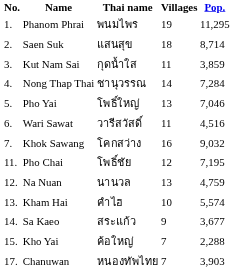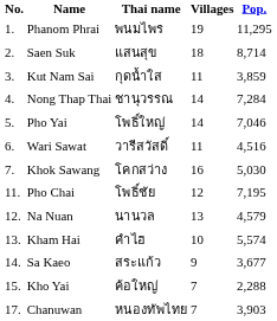 <table>
 <tr>
 <th>No.</th>
 <th>Name</th>
 <th>Thai name</th>
 <th>Villages</th>
 <th><a href='#'>Pop.</a></th>
 </tr>
 <tr>
 <td>1.</td>
 <td>Phanom Phrai</td>
 <td>พนมไพร</td>
 <td>19</td>
 <td>11,295</td>
 <td></td>
 </tr>
 <tr>
 <td>2.</td>
 <td>Saen Suk</td>
 <td>แสนสุข</td>
 <td>18</td>
 <td>8,714</td>
 <td></td>
 </tr>
 <tr>
 <td>3.</td>
 <td>Kut Nam Sai</td>
 <td>กุดน้ำใส</td>
 <td>11</td>
 <td>3,859</td>
 <td></td>
 </tr>
 <tr>
 <td>4.</td>
 <td>Nong Thap Thai</td>
 <td>ชานุวรรณ</td>
 <td>14</td>
 <td>7,284</td>
 <td></td>
 </tr>
 <tr>
 <td>5.</td>
 <td>Pho Yai</td>
 <td>โพธิ์ใหญ่</td>
-<td>13</td>
+<td>14</td>
 <td>7,046</td>
 <td></td>
 </tr>
 <tr>
 <td>6.</td>
 <td>Wari Sawat</td>
 <td>วารีสวัสดิ์</td>
 <td>11</td>
 <td>4,516</td>
 <td></td>
 </tr>
 <tr>
 <td>7.</td>
 <td>Khok Sawang</td>
 <td>โคกสว่าง</td>
 <td>16</td>
-<td>9,032</td>
+<td>5,030</td>
 <td></td>
 </tr>
 <tr>
 <td>11.</td>
 <td>Pho Chai</td>
 <td>โพธิ์ชัย</td>
 <td>12</td>
 <td>7,195</td>
 <td></td>
 </tr>
 <tr>
 <td>12.</td>
 <td>Na Nuan</td>
 <td>นานวล</td>
 <td>13</td>
-<td>4,759</td>
+<td>4,579</td>
 <td></td>
 </tr>
 <tr>
 <td>13.</td>
 <td>Kham Hai</td>
 <td>คำไฮ</td>
 <td>10</td>
 <td>5,574</td>
 <td></td>
 </tr>
 <tr>
 <td>14.</td>
 <td>Sa Kaeo</td>
 <td>สระแก้ว</td>
 <td>9</td>
 <td>3,677</td>
 <td></td>
 </tr>
 <tr>
 <td>15.</td>
 <td>Kho Yai</td>
 <td>ค้อใหญ่</td>
 <td>7</td>
 <td>2,288</td>
 <td></td>
 </tr>
 <tr>
 <td>17.</td>
 <td>Chanuwan</td>
 <td>หนองทัพไทย</td>
 <td>7</td>
 <td>3,903</td>
 <td></td>
 </tr>
 </table>
